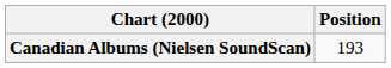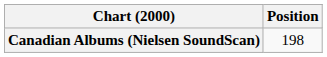 <table class="wikitable plainrowheaders" style="text-align:center">
 <tr>
 <th scope="col">Chart (2000)</th>
 <th scope="col">Position</th>
 </tr>
 <tr>
 <th scope="row">Canadian Albums (Nielsen SoundScan)</th>
-<td>193</td>
+<td>198</td>
 </tr>
 </table>
